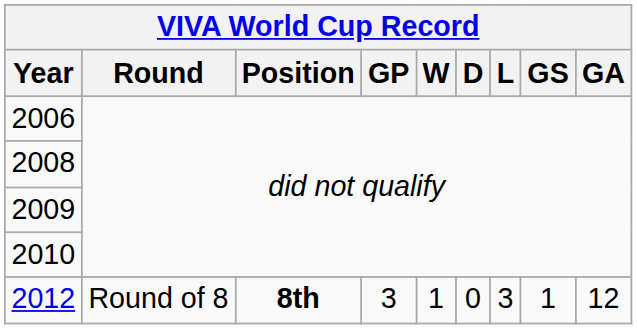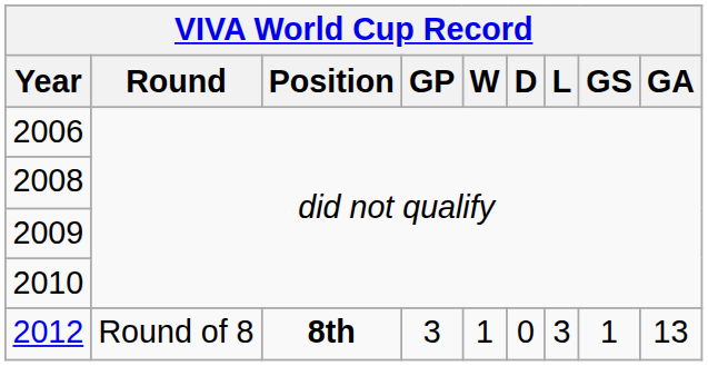 <table class="wikitable" style="text-align: center;">
 <tr>
 <th colspan=9><a href='#'>VIVA World Cup Record</a></th>
 </tr>
 <tr>
 <th>Year</th>
 <th>Round</th>
 <th>Position</th>
 <th>GP</th>
 <th>W</th>
 <th>D</th>
 <th>L</th>
 <th>GS</th>
 <th>GA</th>
 </tr>
 <tr>
 <td> 2006</td>
 <td rowspan=4 colspan=8><em>did not qualify</em></td>
 </tr>
 <tr>
 <td> 2008</td>
 </tr>
 <tr>
 <td> 2009</td>
 </tr>
 <tr>
 <td> 2010</td>
 </tr>
 <tr>
 <td> <a href='#'>2012</a></td>
 <td>Round of 8</td>
 <td><strong>8th</strong></td>
 <td>3</td>
 <td>1</td>
 <td>0</td>
 <td>3</td>
 <td>1</td>
-<td>12</td>
+<td>13</td>
 </tr>
 </table>
